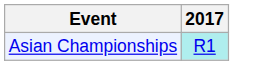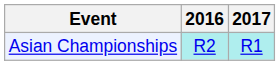 <table style='font-size: 90%; text-align:center;' class='wikitable'>
 <tr>
 <th>Event</th>
+<th>2016</th>
 <th>2017</th>
 </tr>
 <tr>
 <td bgcolor="#ECF2FF"; align="left"><a href='#'>Asian Championships</a></td>
+<td bgcolor=AFEEEE><a href='#'>R2</a></td>
 <td bgcolor=AFEEEE><a href='#'>R1</a></td>
 </tr>
 </table>
